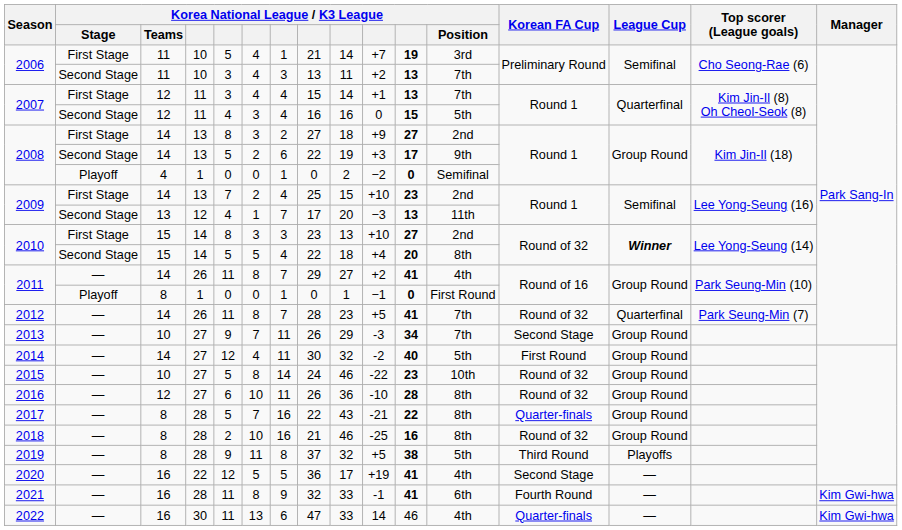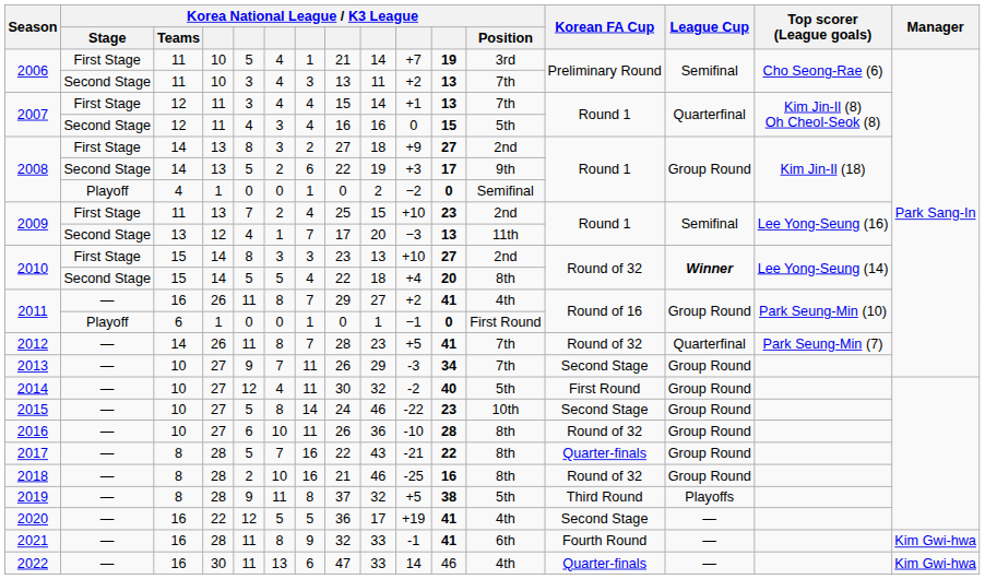 <table class="wikitable" style="text-align:center; font-size:90%;">
 <tr>
 <th rowspan=2>Season</th>
 <th colspan=11><a href='#'>Korea National League</a> / <a href='#'>K3 League</a></th>
 <th rowspan=2><a href='#'>Korean FA Cup</a></th>
 <th rowspan=2><a href='#'>League Cup</a></th>
 <th rowspan=2>Top scorer <br> (League goals)</th>
 <th rowspan=2>Manager</th>
 </tr>
 <tr>
 <th>Stage</th>
 <th>Teams</th>
 <th width=25></th>
 <th width=25></th>
 <th width=25></th>
 <th width=25></th>
 <th width=30></th>
 <th width=30></th>
 <th width=30></th>
 <th width=30></th>
 <th>Position</th>
 </tr>
 <tr>
 <td rowspan=2><a href='#'>2006</a></td>
 <td>First Stage</td>
 <td>11</td>
 <td>10</td>
 <td>5</td>
 <td>4</td>
 <td>1</td>
 <td>21</td>
 <td>14</td>
 <td>+7</td>
 <td><strong>19</strong></td>
 <td>3rd</td>
 <td rowspan=2>Preliminary Round</td>
 <td rowspan=2>Semifinal</td>
 <td rowspan=2> <a href='#'>Cho Seong-Rae</a> (6)</td>
 <td rowspan=15> <a href='#'>Park Sang-In</a></td>
 </tr>
 <tr>
 <td>Second Stage</td>
 <td>11</td>
 <td>10</td>
 <td>3</td>
 <td>4</td>
 <td>3</td>
 <td>13</td>
 <td>11</td>
 <td>+2</td>
 <td><strong>13</strong></td>
 <td>7th</td>
 </tr>
 <tr>
 <td rowspan=2><a href='#'>2007</a></td>
 <td>First Stage</td>
 <td>12</td>
 <td>11</td>
 <td>3</td>
 <td>4</td>
 <td>4</td>
 <td>15</td>
 <td>14</td>
 <td>+1</td>
 <td><strong>13</strong></td>
 <td>7th</td>
 <td rowspan=2>Round 1</td>
 <td rowspan=2>Quarterfinal</td>
 <td rowspan=2> <a href='#'>Kim Jin-Il</a> (8) <br>  <a href='#'>Oh Cheol-Seok</a> (8)</td>
 </tr>
 <tr>
 <td>Second Stage</td>
 <td>12</td>
 <td>11</td>
 <td>4</td>
 <td>3</td>
 <td>4</td>
 <td>16</td>
 <td>16</td>
 <td>0</td>
 <td><strong>15</strong></td>
 <td>5th</td>
 </tr>
 <tr>
 <td rowspan=3><a href='#'>2008</a></td>
 <td>First Stage</td>
 <td>14</td>
 <td>13</td>
 <td>8</td>
 <td>3</td>
 <td>2</td>
 <td>27</td>
 <td>18</td>
 <td>+9</td>
 <td><strong>27</strong></td>
 <td>2nd</td>
 <td rowspan=3>Round 1</td>
 <td rowspan=3>Group Round</td>
 <td rowspan=3> <a href='#'>Kim Jin-Il</a> (18)</td>
 </tr>
 <tr>
 <td>Second Stage</td>
 <td>14</td>
 <td>13</td>
 <td>5</td>
 <td>2</td>
 <td>6</td>
 <td>22</td>
 <td>19</td>
 <td>+3</td>
 <td><strong>17</strong></td>
 <td>9th</td>
 </tr>
 <tr>
 <td>Playoff</td>
 <td>4</td>
 <td>1</td>
 <td>0</td>
 <td>0</td>
 <td>1</td>
 <td>0</td>
 <td>2</td>
 <td>−2</td>
 <td><strong>0</strong></td>
 <td>Semifinal</td>
 </tr>
 <tr>
 <td rowspan=2><a href='#'>2009</a></td>
 <td>First Stage</td>
-<td>14</td>
+<td>11</td>
 <td>13</td>
 <td>7</td>
 <td>2</td>
 <td>4</td>
 <td>25</td>
 <td>15</td>
 <td>+10</td>
 <td><strong>23</strong></td>
 <td>2nd</td>
 <td rowspan=2>Round 1</td>
 <td rowspan=2>Semifinal</td>
 <td rowspan=2> <a href='#'>Lee Yong-Seung</a> (16)</td>
 </tr>
 <tr>
 <td>Second Stage</td>
 <td>13</td>
 <td>12</td>
 <td>4</td>
 <td>1</td>
 <td>7</td>
 <td>17</td>
 <td>20</td>
 <td>−3</td>
 <td><strong>13</strong></td>
 <td>11th</td>
 </tr>
 <tr>
 <td rowspan=2><a href='#'>2010</a></td>
 <td>First Stage</td>
 <td>15</td>
 <td>14</td>
 <td>8</td>
 <td>3</td>
 <td>3</td>
 <td>23</td>
 <td>13</td>
 <td>+10</td>
 <td><strong>27</strong></td>
 <td>2nd</td>
 <td rowspan=2>Round of 32</td>
 <td rowspan=2><strong><em>Winner</em></strong></td>
 <td rowspan=2> <a href='#'>Lee Yong-Seung</a> (14)</td>
 </tr>
 <tr>
 <td>Second Stage</td>
 <td>15</td>
 <td>14</td>
 <td>5</td>
 <td>5</td>
 <td>4</td>
 <td>22</td>
 <td>18</td>
 <td>+4</td>
 <td><strong>20</strong></td>
 <td>8th</td>
 </tr>
 <tr>
 <td rowspan=2><a href='#'>2011</a></td>
 <td>—</td>
-<td>14</td>
+<td>16</td>
 <td>26</td>
 <td>11</td>
 <td>8</td>
 <td>7</td>
 <td>29</td>
 <td>27</td>
 <td>+2</td>
 <td><strong>41</strong></td>
 <td>4th</td>
 <td rowspan=2>Round of 16</td>
 <td rowspan=2>Group Round</td>
 <td rowspan=2> <a href='#'>Park Seung-Min</a> (10)</td>
 </tr>
 <tr>
 <td>Playoff</td>
-<td>8</td>
+<td>6</td>
 <td>1</td>
 <td>0</td>
 <td>0</td>
 <td>1</td>
 <td>0</td>
 <td>1</td>
 <td>−1</td>
 <td><strong>0</strong></td>
 <td>First Round</td>
 </tr>
 <tr>
 <td><a href='#'>2012</a></td>
 <td>—</td>
 <td>14</td>
 <td>26</td>
 <td>11</td>
 <td>8</td>
 <td>7</td>
 <td>28</td>
 <td>23</td>
 <td>+5</td>
 <td><strong>41</strong></td>
 <td>7th</td>
 <td>Round of 32</td>
 <td>Quarterfinal</td>
 <td> <a href='#'>Park Seung-Min</a> (7)</td>
 </tr>
 <tr>
 <td><a href='#'>2013</a></td>
 <td>—</td>
 <td>10</td>
 <td>27</td>
 <td>9</td>
 <td>7</td>
 <td>11</td>
 <td>26</td>
 <td>29</td>
 <td>-3</td>
 <td><strong>34</strong></td>
 <td>7th</td>
 <td>Second Stage</td>
 <td>Group Round</td>
 <td></td>
 </tr>
 <tr>
 <td><a href='#'>2014</a></td>
 <td>—</td>
-<td>14</td>
+<td>10</td>
 <td>27</td>
 <td>12</td>
 <td>4</td>
 <td>11</td>
 <td>30</td>
 <td>32</td>
 <td>-2</td>
 <td><strong>40</strong></td>
 <td>5th</td>
 <td>First Round</td>
 <td>Group Round</td>
 <td></td>
 </tr>
 <tr>
 <td><a href='#'>2015</a></td>
 <td>—</td>
 <td>10</td>
 <td>27</td>
 <td>5</td>
 <td>8</td>
 <td>14</td>
 <td>24</td>
 <td>46</td>
 <td>-22</td>
 <td><strong>23</strong></td>
 <td>10th</td>
-<td>Round of 32</td>
+<td>Second Stage</td>
 <td>Group Round</td>
 <td></td>
 </tr>
 <tr>
 <td><a href='#'>2016</a></td>
 <td>—</td>
-<td>12</td>
+<td>10</td>
 <td>27</td>
 <td>6</td>
 <td>10</td>
 <td>11</td>
 <td>26</td>
 <td>36</td>
 <td>-10</td>
 <td><strong>28</strong></td>
 <td>8th</td>
 <td>Round of 32</td>
 <td>Group Round</td>
 <td></td>
 </tr>
 <tr>
 <td><a href='#'>2017</a></td>
 <td>—</td>
 <td>8</td>
 <td>28</td>
 <td>5</td>
 <td>7</td>
 <td>16</td>
 <td>22</td>
 <td>43</td>
 <td>-21</td>
 <td><strong>22</strong></td>
 <td>8th</td>
 <td><a href='#'>Quarter-finals</a></td>
 <td>Group Round</td>
 <td></td>
 </tr>
 <tr>
 <td><a href='#'>2018</a></td>
 <td>—</td>
 <td>8</td>
 <td>28</td>
 <td>2</td>
 <td>10</td>
 <td>16</td>
 <td>21</td>
 <td>46</td>
 <td>-25</td>
 <td><strong>16</strong></td>
 <td>8th</td>
 <td>Round of 32</td>
 <td>Group Round</td>
 <td></td>
 </tr>
 <tr>
 <td><a href='#'>2019</a></td>
 <td>—</td>
 <td>8</td>
 <td>28</td>
 <td>9</td>
 <td>11</td>
 <td>8</td>
 <td>37</td>
 <td>32</td>
 <td>+5</td>
 <td><strong>38</strong></td>
 <td>5th</td>
 <td>Third Round</td>
 <td>Playoffs</td>
 <td></td>
 </tr>
 <tr>
 <td><a href='#'>2020</a></td>
 <td>—</td>
 <td>16</td>
 <td>22</td>
 <td>12</td>
 <td>5</td>
 <td>5</td>
 <td>36</td>
 <td>17</td>
 <td>+19</td>
 <td><strong>41</strong></td>
 <td>4th</td>
 <td>Second Stage</td>
 <td>—</td>
 <td></td>
 </tr>
 <tr>
 <td><a href='#'>2021</a></td>
 <td>—</td>
 <td>16</td>
 <td>28</td>
 <td>11</td>
 <td>8</td>
 <td>9</td>
 <td>32</td>
 <td>33</td>
 <td>-1</td>
 <td><strong>41</strong></td>
 <td>6th</td>
 <td>Fourth Round</td>
 <td>—</td>
 <td></td>
 <td><a href='#'>Kim Gwi-hwa</a></td>
 </tr>
 <tr>
 <td><a href='#'>2022</a></td>
 <td>—</td>
 <td>16</td>
 <td>30</td>
 <td>11</td>
 <td>13</td>
 <td>6</td>
 <td>47</td>
 <td>33</td>
 <td>14</td>
 <td>46</td>
 <td>4th</td>
 <td><a href='#'>Quarter-finals</a></td>
 <td>—</td>
 <td></td>
 <td><a href='#'>Kim Gwi-hwa</a></td>
 </tr>
 </table>
